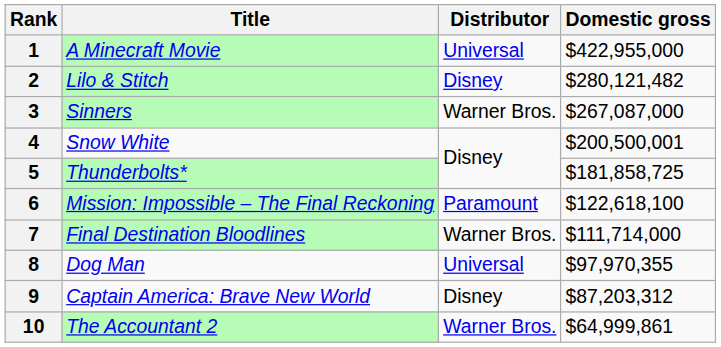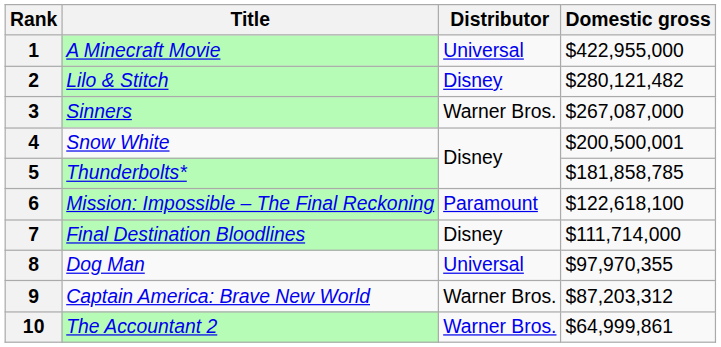 <table class="wikitable sortable" style="margin:auto; text-align:left">
 <tr>
 <th>Rank</th>
 <th>Title</th>
 <th>Distributor</th>
 <th>Domestic gross</th>
 </tr>
 <tr>
 <th>1</th>
 <td style="background:#b6fcb6;"><em><a href='#'>A Minecraft Movie</a></em> </td>
 <td><a href='#'>Universal</a></td>
 <td>$422,955,000</td>
 </tr>
 <tr>
 <th>2</th>
 <td style="background:#b6fcb6;"><em><a href='#'>Lilo & Stitch</a></em> </td>
 <td><a href='#'>Disney</a></td>
 <td>$280,121,482</td>
 </tr>
 <tr>
 <th>3</th>
 <td style="background:#b6fcb6;"><em><a href='#'>Sinners</a></em> </td>
 <td>Warner Bros.</td>
 <td>$267,087,000</td>
 </tr>
 <tr>
 <th>4</th>
 <td><em><a href='#'>Snow White</a></em></td>
 <td rowspan="2">Disney</td>
 <td>$200,500,001</td>
 </tr>
 <tr>
 <th>5</th>
 <td style="background:#b6fcb6;"><em><a href='#'>Thunderbolts*</a></em> </td>
-<td>$181,858,725</td>
+<td>$181,858,785</td>
 </tr>
 <tr>
 <th>6</th>
 <td style="background:#b6fcb6;"><em><a href='#'>Mission: Impossible – The Final Reckoning</a></em> </td>
 <td><a href='#'>Paramount</a></td>
 <td>$122,618,100</td>
 </tr>
 <tr>
 <th>7</th>
 <td style="background:#b6fcb6;"><em><a href='#'>Final Destination Bloodlines</a></em> </td>
-<td>Warner Bros.</td>
+<td>Disney</td>
 <td>$111,714,000</td>
 </tr>
 <tr>
 <th>8</th>
 <td><em><a href='#'>Dog Man</a></em></td>
 <td><a href='#'>Universal</a></td>
 <td>$97,970,355</td>
 </tr>
 <tr>
 <th>9</th>
 <td><em><a href='#'>Captain America: Brave New World</a></em></td>
-<td>Disney</td>
+<td>Warner Bros.</td>
 <td>$87,203,312</td>
 </tr>
 <tr>
 <th>10</th>
 <td style="background:#b6fcb6;"><em><a href='#'>The Accountant 2</a></em> </td>
 <td><a href='#'>Warner Bros.</a></td>
 <td>$64,999,861</td>
 </tr>
 </table>
